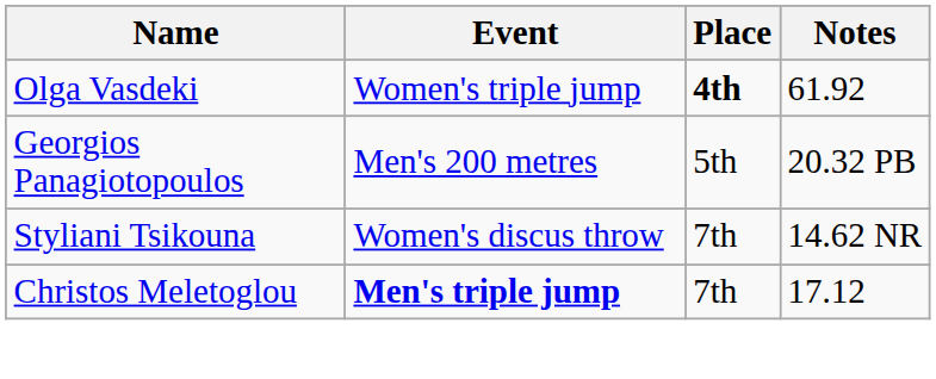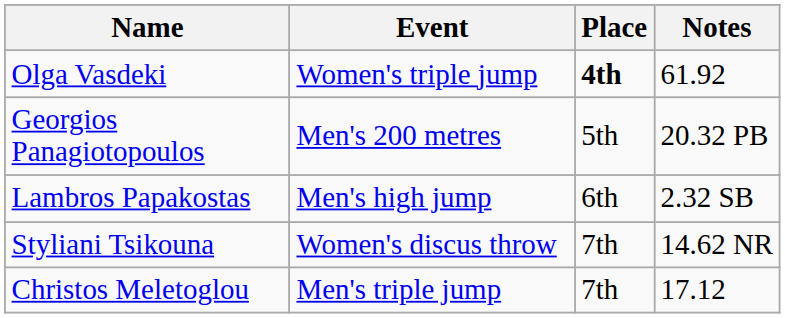 <table class="wikitable sortable">
 <tr>
 <th width=150>Name</th>
 <th width=150>Event</th>
 <th>Place</th>
 <th>Notes</th>
 </tr>
 <tr>
 <td><a href='#'>Olga Vasdeki</a></td>
 <td><a href='#'>Women's triple jump</a></td>
 <td><strong>4th</strong></td>
 <td>61.92</td>
 </tr>
 <tr>
 <td><a href='#'>Georgios Panagiotopoulos</a></td>
 <td><a href='#'>Men's 200 metres</a></td>
 <td>5th</td>
 <td>20.32 PB</td>
 </tr>
 <tr>
+<td><a href='#'>Lambros Papakostas</a></td>
+<td><a href='#'>Men's high jump</a></td>
+<td>6th</td>
+<td>2.32 SB</td>
+</tr>
+<tr>
 <td><a href='#'>Styliani Tsikouna</a></td>
 <td><a href='#'>Women's discus throw</a></td>
 <td>7th</td>
 <td>14.62 NR</td>
 </tr>
 <tr>
 <td><a href='#'>Christos Meletoglou</a></td>
-<td><strong><a href='#'>Men's triple jump</a></strong></td>
+<td><a href='#'>Men's triple jump</a></td>
 <td>7th</td>
 <td>17.12</td>
 </tr>
 </table>
